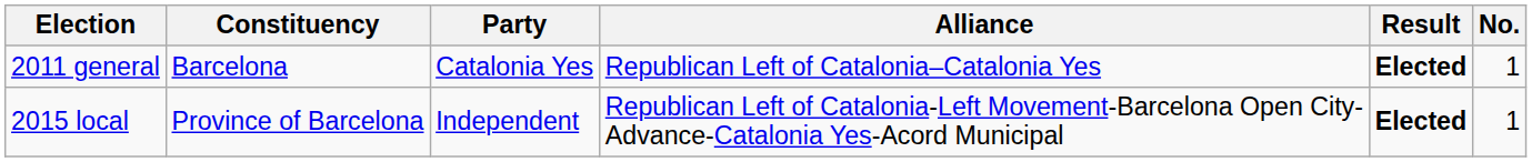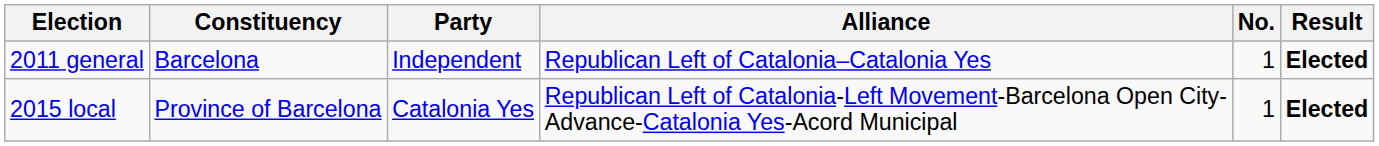 <table class="wikitable" style="text-align:left;">
 <tr>
 <th scope=col>Election</th>
 <th scope=col>Constituency</th>
 <th scope=col>Party</th>
 <th scope=col>Alliance</th>
+<th scope=col>No.</th>
 <th scope=col>Result</th>
-<th scope=col>No.</th>
 </tr>
 <tr>
 <td><a href='#'>2011 general</a></td>
 <td><a href='#'>Barcelona</a></td>
-<td><a href='#'>Catalonia Yes</a></td>
+<td><a href='#'>Independent</a></td>
 <td><a href='#'>Republican Left of Catalonia–Catalonia Yes</a></td>
+<td align=right>1</td>
 <td><strong>Elected</strong></td>
-<td align=right>1</td>
 </tr>
 <tr>
 <td><a href='#'>2015 local</a></td>
 <td><a href='#'>Province of Barcelona</a></td>
-<td><a href='#'>Independent</a></td>
+<td><a href='#'>Catalonia Yes</a></td>
 <td><a href='#'>Republican Left of Catalonia</a>-<a href='#'>Left Movement</a>-Barcelona Open City-<br>Advance-<a href='#'>Catalonia Yes</a>-Acord Municipal</td>
+<td align=right>1</td>
 <td><strong>Elected</strong></td>
-<td align=right>1</td>
 </tr>
 </table>
